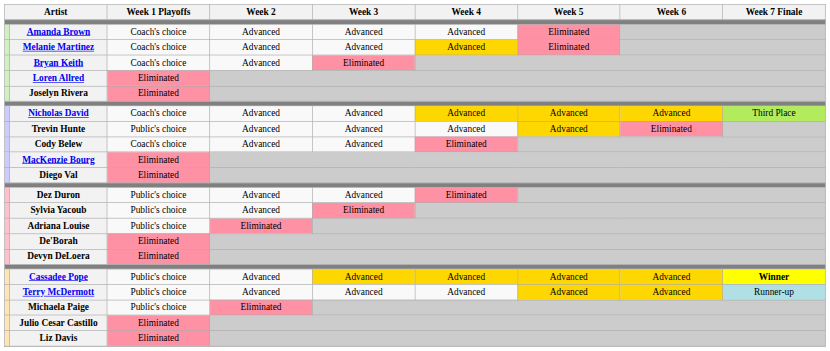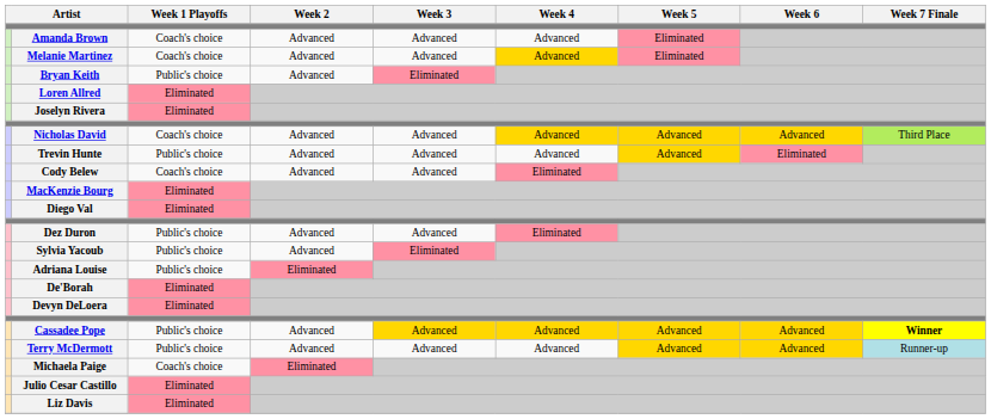 <table class="wikitable" style="font-size:90%; text-align:center" width="100%">
 <tr>
 <th colspan="2" width="10%">Artist</th>
 <th width="10%">Week 1 Playoffs</th>
 <th width="10%">Week 2</th>
 <th width="10%">Week 3</th>
 <th width="10%">Week 4</th>
 <th width="10%">Week 5</th>
 <th width="10%">Week 6</th>
 <th width="10%">Week 7 Finale</th>
 </tr>
 <tr>
 <th colspan="9" style="background:grey;"></th>
 </tr>
 <tr>
 <th style="background:#d0f0c0;"></th>
 <th><a href='#'>Amanda Brown</a></th>
 <td>Coach's choice</td>
 <td>Advanced</td>
 <td>Advanced</td>
 <td>Advanced</td>
 <td style="background:#FF91A4;">Eliminated</td>
 <td colspan="3" style="background:#ccc;"></td>
 </tr>
 <tr>
 <th style="background:#d0f0c0;"></th>
 <th><a href='#'>Melanie Martinez</a></th>
 <td>Coach's choice</td>
 <td>Advanced</td>
 <td>Advanced</td>
 <td style="background:gold;">Advanced </td>
 <td style="background:#FF91A4;">Eliminated</td>
 <td colspan="3" style="background:#ccc;"></td>
 </tr>
 <tr>
 <th style="background:#d0f0c0;"></th>
 <th><a href='#'>Bryan Keith</a></th>
-<td>Coach's choice</td>
+<td>Public's choice</td>
 <td>Advanced</td>
 <td style="background:#FF91A4;">Eliminated</td>
 <td colspan="4" style="background:#ccc;"></td>
 </tr>
 <tr>
 <th style="background:#d0f0c0;"></th>
 <th><a href='#'>Loren Allred</a></th>
 <td style="background:#FF91A4;">Eliminated</td>
 <td colspan="6" style="background:#ccc;"></td>
 </tr>
 <tr>
 <th style="background:#d0f0c0;"></th>
 <th>Joselyn Rivera</th>
 <td style="background:#FF91A4;">Eliminated</td>
 <td colspan="6" style="background:#ccc;"></td>
 </tr>
 <tr>
 <th colspan="9" style="background:grey;"></th>
 </tr>
 <tr>
 <th style="background:#ccf;"></th>
 <th><a href='#'>Nicholas David</a></th>
 <td>Coach's choice</td>
 <td>Advanced</td>
 <td>Advanced</td>
 <td style="background:gold;">Advanced </td>
 <td style="background:gold;">Advanced </td>
 <td style="background:gold;">Advanced </td>
 <td style="background:#B2EC5D;">Third Place</td>
 </tr>
 <tr>
 <th style="background:#ccf;"></th>
 <th>Trevin Hunte</th>
 <td>Public's choice</td>
 <td>Advanced</td>
 <td>Advanced</td>
 <td>Advanced</td>
 <td style="background:gold;">Advanced </td>
 <td style="background:#FF91A4;">Eliminated</td>
 <td colspan=1 style="background:#ccc;"></td>
 </tr>
 <tr>
 <th style="background:#ccf;"></th>
 <th>Cody Belew</th>
 <td>Coach's choice</td>
 <td>Advanced</td>
 <td>Advanced</td>
 <td style="background:#FF91A4;">Eliminated</td>
 <td colspan="3" style="background:#ccc;"></td>
 </tr>
 <tr>
 <th style="background:#ccf;"></th>
 <th><a href='#'>MacKenzie Bourg</a></th>
 <td style="background:#FF91A4;">Eliminated</td>
 <td colspan="6" style="background:#ccc;"></td>
 </tr>
 <tr>
 <th style="background:#ccf;"></th>
 <th>Diego Val</th>
 <td style="background:#FF91A4;">Eliminated</td>
 <td colspan="6" style="background:#ccc;"></td>
 </tr>
 <tr>
 <th colspan="9" style="background:grey;"></th>
 </tr>
 <tr>
 <th style="background:pink;"></th>
 <th>Dez Duron</th>
 <td>Public's choice</td>
 <td>Advanced</td>
 <td>Advanced</td>
 <td style="background:#FF91A4;">Eliminated</td>
 <td colspan="3" style="background:#ccc;"></td>
 </tr>
 <tr>
 <th style="background:pink;"></th>
 <th>Sylvia Yacoub</th>
 <td>Public's choice</td>
 <td>Advanced</td>
 <td style="background:#FF91A4;">Eliminated</td>
 <td colspan="4" style="background:#ccc;"></td>
 </tr>
 <tr>
 <th style="background:pink;"></th>
 <th>Adriana Louise</th>
 <td>Public's choice</td>
 <td style="background:#FF91A4;">Eliminated</td>
 <td colspan=5 style="background:#ccc;"></td>
 </tr>
 <tr>
 <th style="background:pink;"></th>
 <th>De'Borah</th>
 <td style="background:#FF91A4;">Eliminated</td>
 <td colspan="6" style="background:#ccc;"></td>
 </tr>
 <tr>
 <th style="background:pink;"></th>
 <th>Devyn DeLoera</th>
 <td style="background:#FF91A4;">Eliminated</td>
 <td colspan="6" style="background:#ccc;"></td>
 </tr>
 <tr>
 <th colspan="9" style="background:grey;"></th>
 </tr>
 <tr>
 <th style="background:#ffe5b4;"></th>
 <th><a href='#'>Cassadee Pope</a></th>
 <td>Public's choice</td>
 <td>Advanced</td>
 <td style="background:gold;">Advanced </td>
 <td style="background:gold;">Advanced </td>
 <td style="background:gold;">Advanced </td>
 <td style="background:gold;">Advanced </td>
 <td style="background:yellow;"><strong>Winner</strong> </td>
 </tr>
 <tr>
 <th style="background:#ffe5b4;"></th>
 <th><a href='#'>Terry McDermott</a></th>
 <td>Public's choice</td>
 <td>Advanced</td>
 <td>Advanced</td>
 <td>Advanced</td>
 <td style="background:gold;">Advanced </td>
 <td style="background:gold;">Advanced </td>
 <td style="background:#B0E0E6;">Runner-up </td>
 </tr>
 <tr>
 <th style="background:#ffe5b4;"></th>
 <th>Michaela Paige</th>
-<td>Public's choice</td>
+<td>Coach's choice</td>
 <td style="background:#FF91A4;">Eliminated</td>
 <td colspan=5 style="background:#ccc;"></td>
 </tr>
 <tr>
 <th style="background:#ffe5b4;"></th>
 <th>Julio Cesar Castillo</th>
 <td style="background:#FF91A4;">Eliminated</td>
 <td colspan="6" style="background:#ccc;"></td>
 </tr>
 <tr>
 <th style="background:#ffe5b4;"></th>
 <th>Liz Davis</th>
 <td style="background:#FF91A4;">Eliminated</td>
 <td colspan="6" style="background:#ccc;"></td>
 </tr>
 <tr>
 </tr>
 </table>
